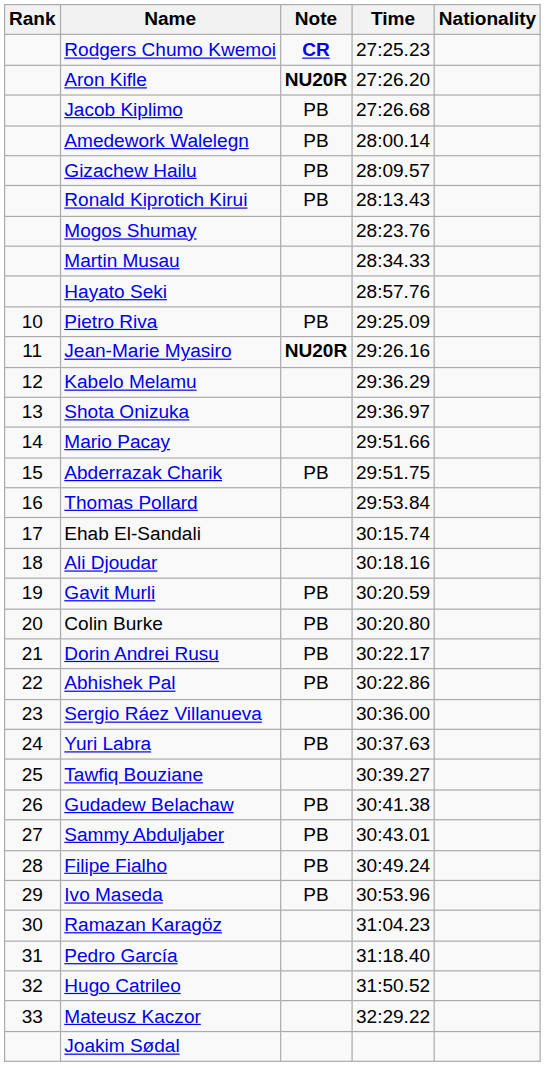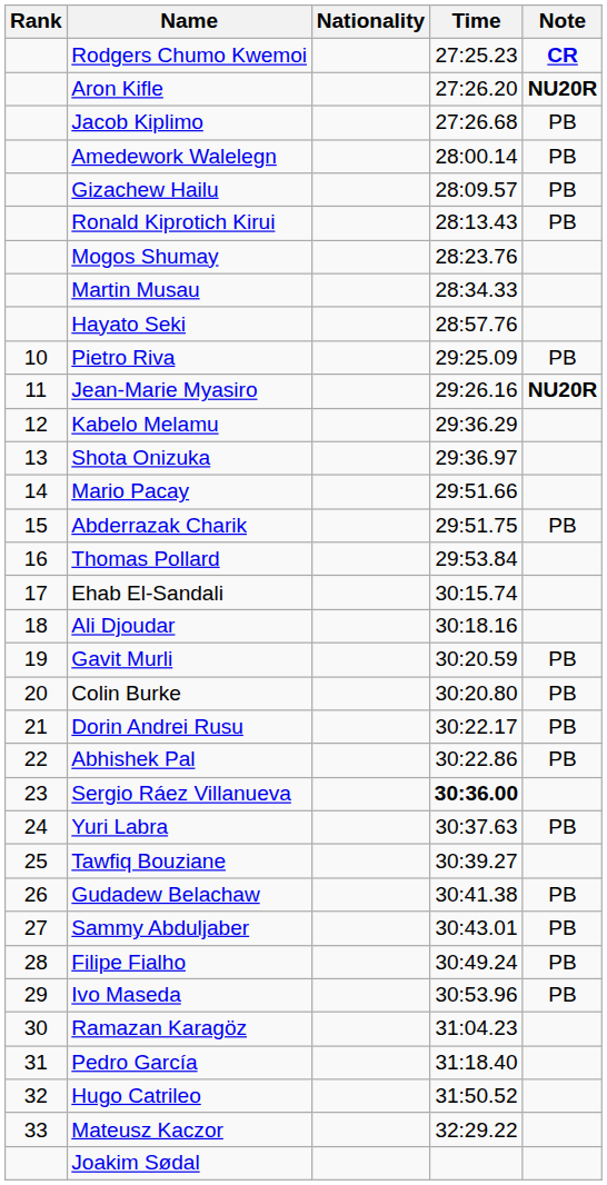 <table class="wikitable sortable" style="text-align:center">
 <tr>
 <th>Rank</th>
 <th>Name</th>
+<th>Nationality</th>
+<th>Time</th>
 <th>Note</th>
-<th>Time</th>
-<th>Nationality</th>
 </tr>
 <tr>
 <td></td>
 <td align=left><a href='#'>Rodgers Chumo Kwemoi</a></td>
+<td align=left></td>
+<td>27:25.23</td>
 <td><strong><a href='#'>CR</a></strong></td>
-<td>27:25.23</td>
-<td align=left></td>
 </tr>
 <tr>
 <td></td>
 <td align=left><a href='#'>Aron Kifle</a></td>
+<td align=left></td>
+<td>27:26.20</td>
 <td><strong>NU20R</strong></td>
-<td>27:26.20</td>
-<td align=left></td>
 </tr>
 <tr>
 <td></td>
 <td align=left><a href='#'>Jacob Kiplimo</a></td>
+<td align=left></td>
+<td>27:26.68</td>
 <td>PB</td>
-<td>27:26.68</td>
-<td align=left></td>
 </tr>
 <tr>
 <td></td>
 <td align=left><a href='#'>Amedework Walelegn</a></td>
+<td align=left></td>
+<td>28:00.14</td>
 <td>PB</td>
-<td>28:00.14</td>
-<td align=left></td>
 </tr>
 <tr>
 <td></td>
 <td align=left><a href='#'>Gizachew Hailu</a></td>
+<td align=left></td>
+<td>28:09.57</td>
 <td>PB</td>
-<td>28:09.57</td>
-<td align=left></td>
 </tr>
 <tr>
 <td></td>
 <td align=left><a href='#'>Ronald Kiprotich Kirui</a></td>
+<td align=left></td>
+<td>28:13.43</td>
 <td>PB</td>
-<td>28:13.43</td>
-<td align=left></td>
 </tr>
 <tr>
 <td></td>
 <td align=left><a href='#'>Mogos Shumay</a></td>
+<td align=left></td>
+<td>28:23.76</td>
 <td></td>
-<td>28:23.76</td>
-<td align=left></td>
 </tr>
 <tr>
 <td></td>
 <td align=left><a href='#'>Martin Musau</a></td>
+<td align=left></td>
+<td>28:34.33</td>
 <td></td>
-<td>28:34.33</td>
-<td align=left></td>
 </tr>
 <tr>
 <td></td>
 <td align=left><a href='#'>Hayato Seki</a></td>
+<td align=left></td>
+<td>28:57.76</td>
 <td></td>
-<td>28:57.76</td>
-<td align=left></td>
 </tr>
 <tr>
 <td>10</td>
 <td align=left><a href='#'>Pietro Riva</a></td>
+<td align=left></td>
+<td>29:25.09</td>
 <td>PB</td>
-<td>29:25.09</td>
-<td align=left></td>
 </tr>
 <tr>
 <td>11</td>
 <td align=left><a href='#'>Jean-Marie Myasiro</a></td>
+<td align=left></td>
+<td>29:26.16</td>
 <td><strong>NU20R</strong></td>
-<td>29:26.16</td>
-<td align=left></td>
 </tr>
 <tr>
 <td>12</td>
 <td align=left><a href='#'>Kabelo Melamu</a></td>
+<td align=left></td>
+<td>29:36.29</td>
 <td></td>
-<td>29:36.29</td>
-<td align=left></td>
 </tr>
 <tr>
 <td>13</td>
 <td align=left><a href='#'>Shota Onizuka</a></td>
+<td align=left></td>
+<td>29:36.97</td>
 <td></td>
-<td>29:36.97</td>
-<td align=left></td>
 </tr>
 <tr>
 <td>14</td>
 <td align=left><a href='#'>Mario Pacay</a></td>
+<td align=left></td>
+<td>29:51.66</td>
 <td></td>
-<td>29:51.66</td>
-<td align=left></td>
 </tr>
 <tr>
 <td>15</td>
 <td align=left><a href='#'>Abderrazak Charik</a></td>
+<td align=left></td>
+<td>29:51.75</td>
 <td>PB</td>
-<td>29:51.75</td>
-<td align=left></td>
 </tr>
 <tr>
 <td>16</td>
 <td align=left><a href='#'>Thomas Pollard</a></td>
+<td align=left></td>
+<td>29:53.84</td>
 <td></td>
-<td>29:53.84</td>
-<td align=left></td>
 </tr>
 <tr>
 <td>17</td>
 <td align=left>Ehab El-Sandali</td>
+<td align=left></td>
+<td>30:15.74</td>
 <td></td>
-<td>30:15.74</td>
-<td align=left></td>
 </tr>
 <tr>
 <td>18</td>
 <td align=left><a href='#'>Ali Djoudar</a></td>
+<td align=left></td>
+<td>30:18.16</td>
 <td></td>
-<td>30:18.16</td>
-<td align=left></td>
 </tr>
 <tr>
 <td>19</td>
 <td align=left><a href='#'>Gavit Murli</a></td>
+<td align=left></td>
+<td>30:20.59</td>
 <td>PB</td>
-<td>30:20.59</td>
-<td align=left></td>
 </tr>
 <tr>
 <td>20</td>
 <td align=left>Colin Burke</td>
+<td align=left></td>
+<td>30:20.80</td>
 <td>PB</td>
-<td>30:20.80</td>
-<td align=left></td>
 </tr>
 <tr>
 <td>21</td>
 <td align=left><a href='#'>Dorin Andrei Rusu</a></td>
+<td align=left></td>
+<td>30:22.17</td>
 <td>PB</td>
-<td>30:22.17</td>
-<td align=left></td>
 </tr>
 <tr>
 <td>22</td>
 <td align=left><a href='#'>Abhishek Pal</a></td>
+<td align=left></td>
+<td>30:22.86</td>
 <td>PB</td>
-<td>30:22.86</td>
-<td align=left></td>
 </tr>
 <tr>
 <td>23</td>
 <td align=left><a href='#'>Sergio Ráez Villanueva</a></td>
+<td align=left></td>
+<td><strong>30:36.00</strong></td>
 <td></td>
-<td>30:36.00</td>
-<td align=left></td>
 </tr>
 <tr>
 <td>24</td>
 <td align=left><a href='#'>Yuri Labra</a></td>
+<td align=left></td>
+<td>30:37.63</td>
 <td>PB</td>
-<td>30:37.63</td>
-<td align=left></td>
 </tr>
 <tr>
 <td>25</td>
 <td align=left><a href='#'>Tawfiq Bouziane</a></td>
+<td align=left></td>
+<td>30:39.27</td>
 <td></td>
-<td>30:39.27</td>
-<td align=left></td>
 </tr>
 <tr>
 <td>26</td>
 <td align=left><a href='#'>Gudadew Belachaw</a></td>
+<td align=left></td>
+<td>30:41.38</td>
 <td>PB</td>
-<td>30:41.38</td>
-<td align=left></td>
 </tr>
 <tr>
 <td>27</td>
 <td align=left><a href='#'>Sammy Abduljaber</a></td>
+<td align=left></td>
+<td>30:43.01</td>
 <td>PB</td>
-<td>30:43.01</td>
-<td align=left></td>
 </tr>
 <tr>
 <td>28</td>
 <td align=left><a href='#'>Filipe Fialho</a></td>
+<td align=left></td>
+<td>30:49.24</td>
 <td>PB</td>
-<td>30:49.24</td>
-<td align=left></td>
 </tr>
 <tr>
 <td>29</td>
 <td align=left><a href='#'>Ivo Maseda</a></td>
+<td align=left></td>
+<td>30:53.96</td>
 <td>PB</td>
-<td>30:53.96</td>
-<td align=left></td>
 </tr>
 <tr>
 <td>30</td>
 <td align=left><a href='#'>Ramazan Karagöz</a></td>
+<td align=left></td>
+<td>31:04.23</td>
 <td></td>
-<td>31:04.23</td>
-<td align=left></td>
 </tr>
 <tr>
 <td>31</td>
 <td align=left><a href='#'>Pedro García</a></td>
+<td align=left></td>
+<td>31:18.40</td>
 <td></td>
-<td>31:18.40</td>
-<td align=left></td>
 </tr>
 <tr>
 <td>32</td>
 <td align=left><a href='#'>Hugo Catrileo</a></td>
+<td align=left></td>
+<td>31:50.52</td>
 <td></td>
-<td>31:50.52</td>
-<td align=left></td>
 </tr>
 <tr>
 <td>33</td>
 <td align=left><a href='#'>Mateusz Kaczor</a></td>
+<td align=left></td>
+<td>32:29.22</td>
 <td></td>
-<td>32:29.22</td>
-<td align=left></td>
 </tr>
 <tr>
 <td></td>
 <td align=left><a href='#'>Joakim Sødal</a></td>
+<td align=left></td>
 <td></td>
 <td></td>
-<td align=left></td>
 </tr>
 </table>
